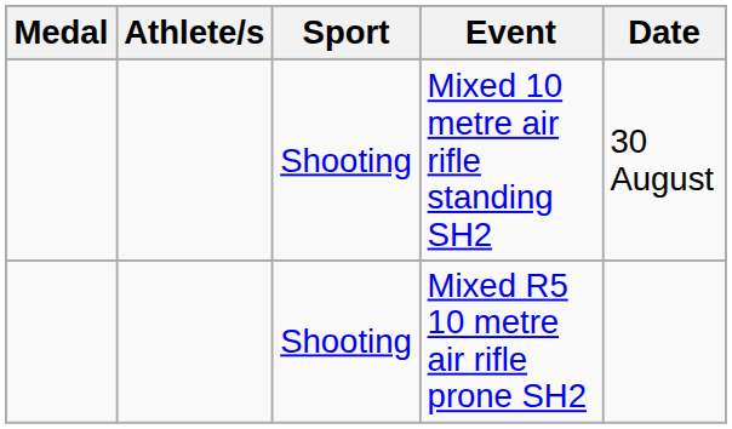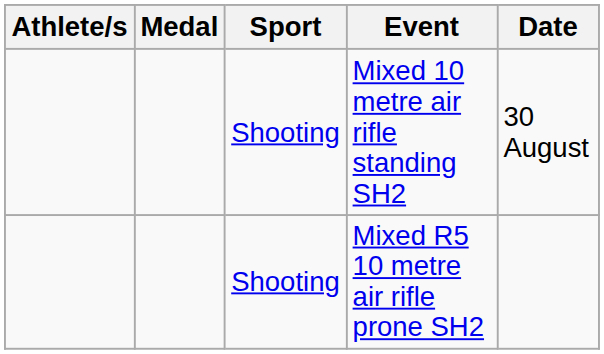 <table class="wikitable sortable" width=50% style="font-size:90%; text-align:left;">
 <tr>
+<th>Athlete/s</th>
 <th>Medal</th>
-<th>Athlete/s</th>
 <th>Sport</th>
 <th>Event</th>
 <th>Date</th>
 </tr>
 <tr>
 <td></td>
 <td></td>
 <td><a href='#'>Shooting</a></td>
 <td><a href='#'>Mixed 10 metre air rifle standing SH2</a></td>
 <td>30 August</td>
 </tr>
 <tr>
 <td></td>
 <td></td>
 <td><a href='#'>Shooting</a></td>
 <td><a href='#'>Mixed R5 10 metre air rifle prone SH2</a></td>
 <td></td>
 </tr>
 </table>
